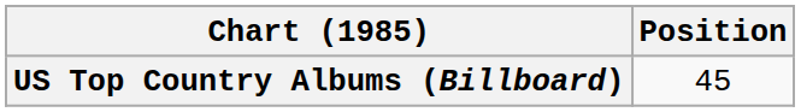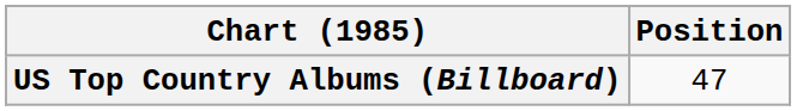 <table class="wikitable plainrowheaders" style="text-align:center">
 <tr>
 <th scope="col">Chart (1985)</th>
 <th scope="col">Position</th>
 </tr>
 <tr>
 <th scope="row">US Top Country Albums (<em>Billboard</em>)</th>
-<td>45</td>
+<td>47</td>
 </tr>
 </table>
